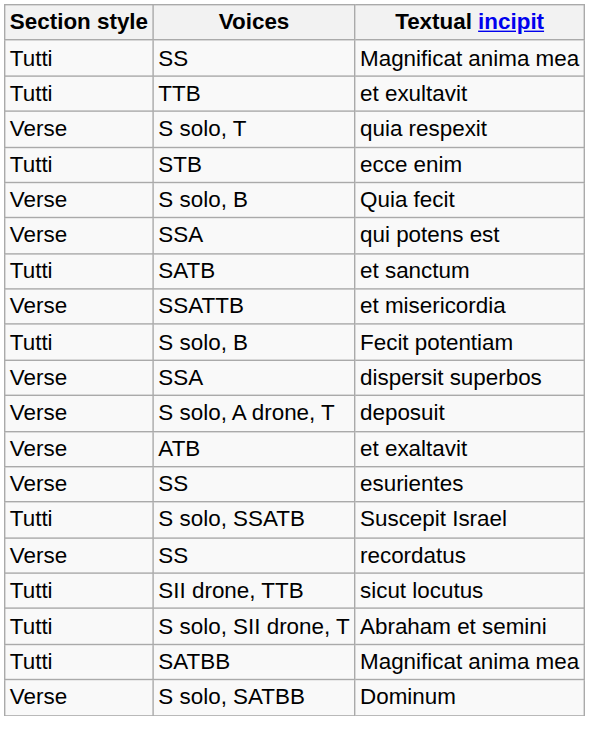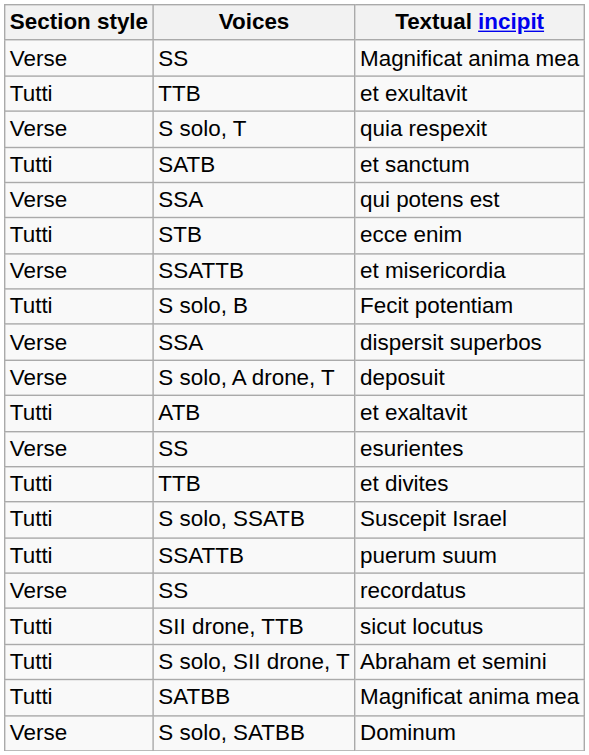 <table class="wikitable">
 <tr>
 <th>Section style</th>
 <th>Voices</th>
 <th>Textual <a href='#'>incipit</a></th>
 </tr>
 <tr>
-<td>Tutti</td>
+<td>Verse</td>
 <td>SS</td>
 <td>Magnificat anima mea</td>
 </tr>
 <tr>
 <td>Tutti</td>
 <td>TTB</td>
 <td>et exultavit</td>
 </tr>
 <tr>
 <td>Verse</td>
 <td>S solo, T</td>
 <td>quia respexit</td>
 </tr>
 <tr>
 <td>Tutti</td>
-<td>STB</td>
-<td>ecce enim</td>
-</tr>
-<tr>
-<td>Verse</td>
-<td>S solo, B</td>
-<td>Quia fecit</td>
+<td>SATB</td>
+<td>et sanctum</td>
 </tr>
 <tr>
 <td>Verse</td>
 <td>SSA</td>
 <td>qui potens est</td>
 </tr>
 <tr>
 <td>Tutti</td>
-<td>SATB</td>
-<td>et sanctum</td>
+<td>STB</td>
+<td>ecce enim</td>
 </tr>
 <tr>
 <td>Verse</td>
 <td>SSATTB</td>
 <td>et misericordia</td>
 </tr>
 <tr>
 <td>Tutti</td>
 <td>S solo, B</td>
 <td>Fecit potentiam</td>
 </tr>
 <tr>
 <td>Verse</td>
 <td>SSA</td>
 <td>dispersit superbos</td>
 </tr>
 <tr>
 <td>Verse</td>
 <td>S solo, A drone, T</td>
 <td>deposuit</td>
 </tr>
 <tr>
-<td>Verse</td>
+<td>Tutti</td>
 <td>ATB</td>
 <td>et exaltavit</td>
 </tr>
 <tr>
 <td>Verse</td>
 <td>SS</td>
 <td>esurientes</td>
 </tr>
 <tr>
 <td>Tutti</td>
+<td>TTB</td>
+<td>et divites</td>
+</tr>
+<tr>
+<td>Tutti</td>
 <td>S solo, SSATB</td>
 <td>Suscepit Israel</td>
+</tr>
+<tr>
+<td>Tutti</td>
+<td>SSATTB</td>
+<td>puerum suum</td>
 </tr>
 <tr>
 <td>Verse</td>
 <td>SS</td>
 <td>recordatus</td>
 </tr>
 <tr>
 <td>Tutti</td>
 <td>SII drone, TTB</td>
 <td>sicut locutus</td>
 </tr>
 <tr>
 <td>Tutti</td>
 <td>S solo, SII drone, T</td>
 <td>Abraham et semini</td>
 </tr>
 <tr>
 <td>Tutti</td>
 <td>SATBB</td>
 <td>Magnificat anima mea</td>
 </tr>
 <tr>
 <td>Verse</td>
 <td>S solo, SATBB</td>
 <td>Dominum</td>
 </tr>
 </table>
